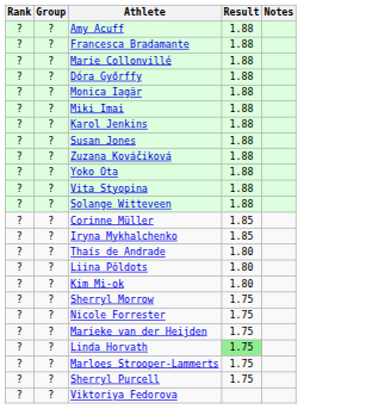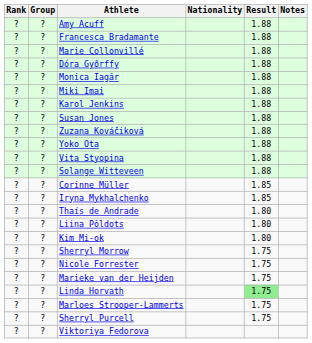 <table class="wikitable sortable" style="text-align:center;font-size:95%">
 <tr>
 <th>Rank</th>
 <th>Group</th>
 <th>Athlete</th>
+<th>Nationality</th>
 <th>Result</th>
 <th>Notes</th>
 </tr>
 <tr bgcolor=ddffdd>
 <td>?</td>
 <td>?</td>
 <td align="left"><a href='#'>Amy Acuff</a></td>
+<td align=left></td>
 <td>1.88</td>
 <td></td>
 </tr>
 <tr bgcolor=ddffdd>
 <td>?</td>
 <td>?</td>
 <td align="left"><a href='#'>Francesca Bradamante</a></td>
+<td align=left></td>
 <td>1.88</td>
 <td></td>
 </tr>
 <tr bgcolor=ddffdd>
 <td>?</td>
 <td>?</td>
 <td align="left"><a href='#'>Marie Collonvillé</a></td>
+<td align=left></td>
 <td>1.88</td>
 <td></td>
 </tr>
 <tr bgcolor=ddffdd>
 <td>?</td>
 <td>?</td>
 <td align="left"><a href='#'>Dóra Győrffy</a></td>
+<td align=left></td>
 <td>1.88</td>
 <td></td>
 </tr>
 <tr bgcolor=ddffdd>
 <td>?</td>
 <td>?</td>
 <td align="left"><a href='#'>Monica Iagăr</a></td>
+<td align=left></td>
 <td>1.88</td>
 <td></td>
 </tr>
 <tr bgcolor=ddffdd>
 <td>?</td>
 <td>?</td>
 <td align="left"><a href='#'>Miki Imai</a></td>
+<td align=left></td>
 <td>1.88</td>
 <td></td>
 </tr>
 <tr bgcolor=ddffdd>
 <td>?</td>
 <td>?</td>
 <td align="left"><a href='#'>Karol Jenkins</a></td>
+<td align=left></td>
 <td>1.88</td>
 <td></td>
 </tr>
 <tr bgcolor=ddffdd>
 <td>?</td>
 <td>?</td>
 <td align="left"><a href='#'>Susan Jones</a></td>
+<td align=left></td>
 <td>1.88</td>
 <td></td>
 </tr>
 <tr bgcolor=ddffdd>
 <td>?</td>
 <td>?</td>
 <td align="left"><a href='#'>Zuzana Kováčiková</a></td>
+<td align=left></td>
 <td>1.88</td>
 <td></td>
 </tr>
 <tr bgcolor=ddffdd>
 <td>?</td>
 <td>?</td>
 <td align="left"><a href='#'>Yoko Ota</a></td>
+<td align=left></td>
 <td>1.88</td>
 <td></td>
 </tr>
 <tr bgcolor=ddffdd>
 <td>?</td>
 <td>?</td>
 <td align="left"><a href='#'>Vita Styopina</a></td>
+<td align=left></td>
 <td>1.88</td>
 <td></td>
 </tr>
 <tr bgcolor=ddffdd>
 <td>?</td>
 <td>?</td>
 <td align="left"><a href='#'>Solange Witteveen</a></td>
+<td align=left></td>
 <td>1.88</td>
 <td></td>
 </tr>
 <tr>
 <td>?</td>
 <td>?</td>
 <td align="left"><a href='#'>Corinne Müller</a></td>
+<td align=left></td>
 <td>1.85</td>
 <td></td>
 </tr>
 <tr>
 <td>?</td>
 <td>?</td>
 <td align="left"><a href='#'>Iryna Mykhalchenko</a></td>
+<td align=left></td>
 <td>1.85</td>
 <td></td>
 </tr>
 <tr>
 <td>?</td>
 <td>?</td>
 <td align="left"><a href='#'>Thaís de Andrade</a></td>
+<td align=left></td>
 <td>1.80</td>
 <td></td>
 </tr>
 <tr>
 <td>?</td>
 <td>?</td>
 <td align="left"><a href='#'>Liina Põldots</a></td>
+<td align=left></td>
 <td>1.80</td>
 <td></td>
 </tr>
 <tr>
 <td>?</td>
 <td>?</td>
 <td align="left"><a href='#'>Kim Mi-ok</a></td>
+<td align=left></td>
 <td>1.80</td>
 <td></td>
 </tr>
 <tr>
 <td>?</td>
 <td>?</td>
 <td align="left"><a href='#'>Sherryl Morrow</a></td>
+<td align=left></td>
 <td>1.75</td>
 <td></td>
 </tr>
 <tr>
 <td>?</td>
 <td>?</td>
 <td align="left"><a href='#'>Nicole Forrester</a></td>
+<td align=left></td>
 <td>1.75</td>
 <td></td>
 </tr>
 <tr>
 <td>?</td>
 <td>?</td>
 <td align="left"><a href='#'>Marieke van der Heijden</a></td>
+<td align=left></td>
 <td>1.75</td>
 <td></td>
 </tr>
 <tr>
 <td>?</td>
 <td>?</td>
 <td align="left"><a href='#'>Linda Horvath</a></td>
+<td align=left></td>
 <td style="background: lightgreen;">1.75</td>
 <td></td>
 </tr>
 <tr>
 <td>?</td>
 <td>?</td>
 <td align="left"><a href='#'>Marloes Strooper-Lammerts</a></td>
+<td align=left></td>
 <td>1.75</td>
 <td></td>
 </tr>
 <tr>
 <td>?</td>
 <td>?</td>
 <td align="left"><a href='#'>Sherryl Purcell</a></td>
+<td align=left></td>
 <td>1.75</td>
 <td></td>
 </tr>
 <tr>
 <td>?</td>
 <td>?</td>
 <td align="left"><a href='#'>Viktoriya Fedorova</a></td>
+<td align=left></td>
 <td></td>
 <td></td>
 </tr>
 </table>
